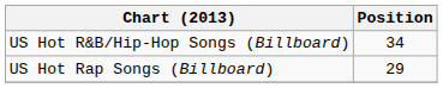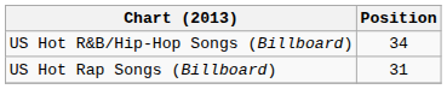 <table class="wikitable">
 <tr>
 <th scope="col">Chart (2013)</th>
 <th scope="col">Position</th>
 </tr>
 <tr>
 <td>US Hot R&B/Hip-Hop Songs (<em>Billboard</em>)</td>
 <td style="text-align:center;">34</td>
 </tr>
 <tr>
 <td>US Hot Rap Songs (<em>Billboard</em>)</td>
-<td style="text-align:center;">29</td>
+<td style="text-align:center;">31</td>
 </tr>
 <tr>
 </tr>
 </table>
